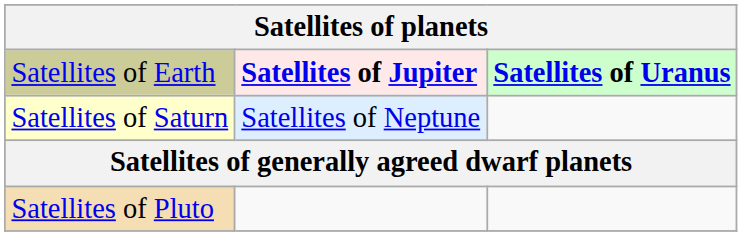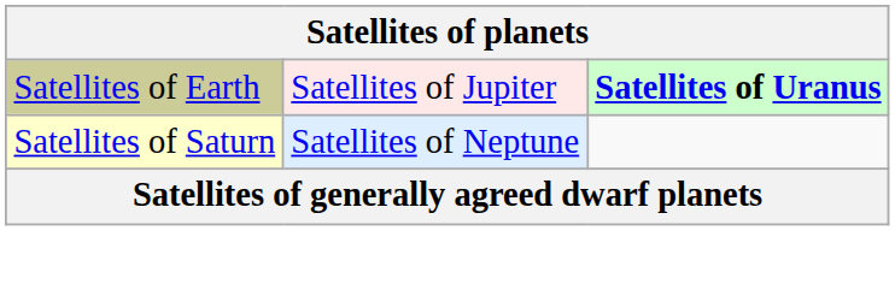 <table class="wikitable">
 <tr>
 <th colspan="3">Satellites of planets</th>
 </tr>
 <tr>
 <td style="background-color: #cc9;"><a href='#'>Satellites</a> of <a href='#'>Earth</a></td>
-<td style="background-color: #ffe8e8;"><strong><a href='#'>Satellites</a> of <a href='#'>Jupiter</a></strong></td>
+<td style="background-color: #ffe8e8;"><a href='#'>Satellites</a> of <a href='#'>Jupiter</a></td>
 <td style="background-color: #cfc;"><strong><a href='#'>Satellites</a> of <a href='#'>Uranus</a></strong></td>
 </tr>
 <tr>
 <td style="background-color: #ffc;"><a href='#'>Satellites</a> of <a href='#'>Saturn</a></td>
 <td style="background-color: #def;"><a href='#'>Satellites</a> of <a href='#'>Neptune</a></td>
 <td></td>
 </tr>
 <tr>
 <th colspan="3">Satellites of generally agreed dwarf planets</th>
 </tr>
-<tr>
-<td style="background-color: #f5deb3;"><a href='#'>Satellites</a> of <a href='#'>Pluto</a></td>
-<td></td>
-<td></td>
-</tr>
 </table>
